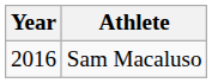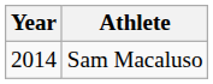 <table class="wikitable">
 <tr>
 <th>Year</th>
 <th>Athlete</th>
 </tr>
 <tr>
-<td>2016</td>
+<td>2014</td>
 <td>Sam Macaluso</td>
 </tr>
 </table>
